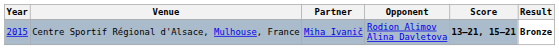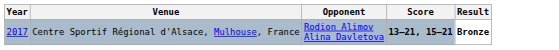 <table class="sortable wikitable" style="font-size: 90%;">
 <tr>
 <th>Year</th>
 <th>Venue</th>
-<th>Partner</th>
 <th>Opponent</th>
 <th>Score</th>
 <th>Result</th>
 </tr>
 <tr style="background:#AABBCC">
-<td align="center"><a href='#'>2015</a></td>
+<td align="center"><a href='#'>2017</a></td>
 <td align="left">Centre Sportif Régional d'Alsace, <a href='#'>Mulhouse</a>, France</td>
-<td align="left"> <a href='#'>Miha Ivanič</a></td>
 <td align="left"> <a href='#'>Rodion Alimov</a><br> <a href='#'>Alina Davletova</a></td>
 <td align="left"><strong>13–21, 15–21</strong></td>
 <td style="text-align:left; background:white"> <strong>Bronze</strong></td>
 </tr>
 </table>
